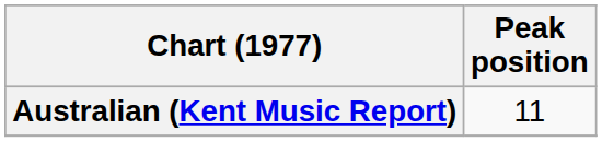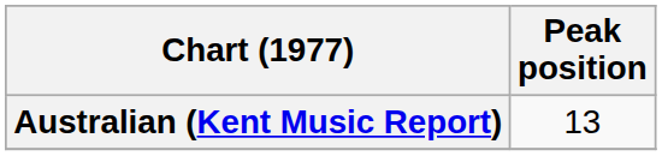 <table class="wikitable sortable plainrowheaders">
 <tr>
 <th scope="col">Chart (1977)</th>
 <th scope="col">Peak<br>position</th>
 </tr>
 <tr>
 <th scope="row">Australian (<a href='#'>Kent Music Report</a>)</th>
-<td style="text-align:center;">11</td>
+<td style="text-align:center;">13</td>
 </tr>
 <tr>
 </tr>
 </table>
